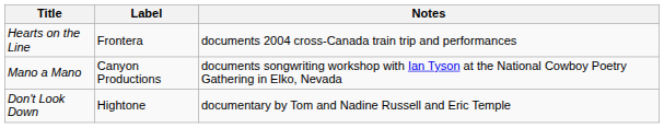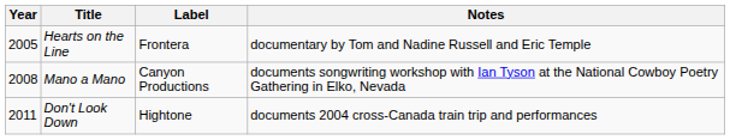 <table class="wikitable">
 <tr>
+<th>Year</th>
 <th>Title</th>
 <th>Label</th>
 <th>Notes</th>
 </tr>
 <tr>
+<td>2005</td>
 <td><em>Hearts on the Line</em></td>
 <td>Frontera</td>
-<td>documents 2004 cross-Canada train trip and performances</td>
+<td>documentary by Tom and Nadine Russell and Eric Temple</td>
 </tr>
 <tr>
+<td>2008</td>
 <td><em>Mano a Mano</em></td>
 <td>Canyon Productions</td>
 <td>documents songwriting workshop with <a href='#'>Ian Tyson</a> at the National Cowboy Poetry Gathering in Elko, Nevada</td>
 </tr>
 <tr>
+<td>2011</td>
 <td><em>Don't Look Down</em></td>
 <td>Hightone</td>
-<td>documentary by Tom and Nadine Russell and Eric Temple</td>
+<td>documents 2004 cross-Canada train trip and performances</td>
 </tr>
 </table>
